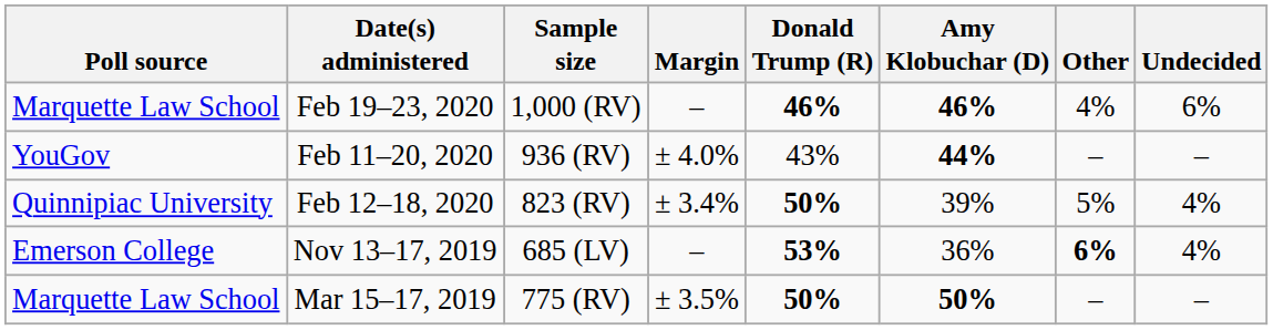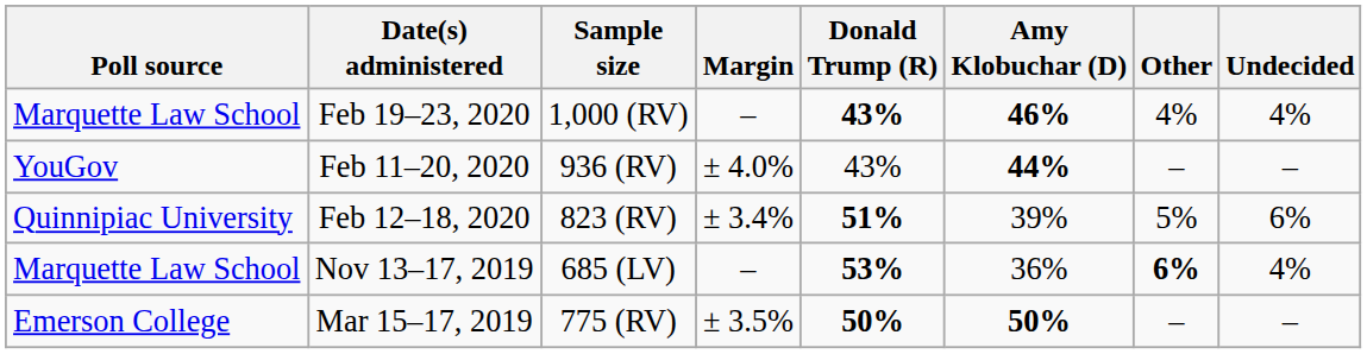 <table class="wikitable" style="font-size:90%;text-align:center;">
 <tr valign=bottom style="font-size:90%;">
 <th>Poll source</th>
 <th>Date(s)<br>administered</th>
 <th>Sample<br>size</th>
 <th>Margin<br></th>
 <th>Donald<br>Trump (R)</th>
 <th>Amy<br>Klobuchar (D)</th>
 <th>Other</th>
 <th>Undecided</th>
 </tr>
 <tr>
 <td style="text-align:left;"><a href='#'>Marquette Law School</a></td>
 <td>Feb 19–23, 2020</td>
 <td>1,000 (RV)</td>
 <td>–</td>
-<td><strong>46%</strong></td>
+<td><strong>43%</strong></td>
 <td><strong>46%</strong></td>
 <td>4%</td>
-<td>6%</td>
+<td>4%</td>
 </tr>
 <tr>
 <td style="text-align:left;"><a href='#'>YouGov</a></td>
 <td>Feb 11–20, 2020</td>
 <td>936 (RV)</td>
 <td>± 4.0%</td>
 <td>43%</td>
 <td><strong>44%</strong></td>
 <td>–</td>
 <td>–</td>
 </tr>
 <tr>
 <td style="text-align:left;"><a href='#'>Quinnipiac University</a></td>
 <td>Feb 12–18, 2020</td>
 <td>823 (RV)</td>
 <td>± 3.4%</td>
-<td><strong>50%</strong></td>
+<td><strong>51%</strong></td>
 <td>39%</td>
 <td>5%</td>
-<td>4%</td>
+<td>6%</td>
 </tr>
 <tr>
-<td style="text-align:left;"><a href='#'>Emerson College</a></td>
+<td style="text-align:left;"><a href='#'>Marquette Law School</a></td>
 <td>Nov 13–17, 2019</td>
 <td>685 (LV)</td>
 <td>–</td>
 <td><strong>53%</strong></td>
 <td>36%</td>
 <td><strong>6%</strong></td>
 <td>4%</td>
 </tr>
 <tr>
-<td style="text-align:left;"><a href='#'>Marquette Law School</a></td>
+<td style="text-align:left;"><a href='#'>Emerson College</a></td>
 <td>Mar 15–17, 2019</td>
 <td>775 (RV)</td>
 <td>± 3.5%</td>
 <td><strong>50%</strong></td>
 <td><strong>50%</strong></td>
 <td>–</td>
 <td>–</td>
 </tr>
 </table>
